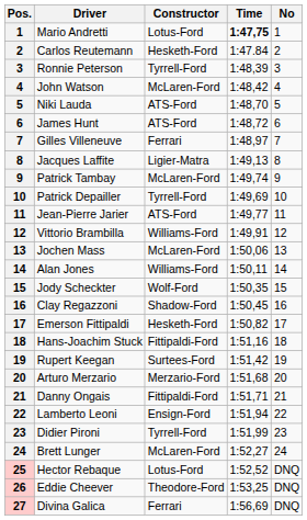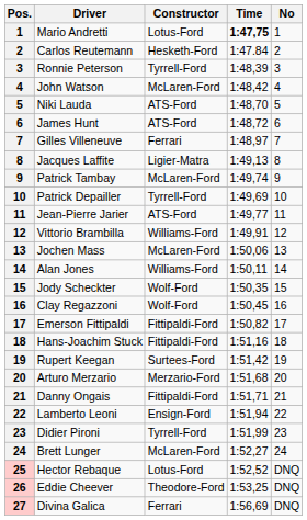 <table class="wikitable sortable" style="font-size:95%;">
 <tr>
 <th>Pos.</th>
 <th>Driver</th>
 <th>Constructor</th>
 <th>Time</th>
 <th>No</th>
 </tr>
 <tr>
 <th>1</th>
 <td>Mario Andretti</td>
 <td>Lotus-Ford</td>
 <td><strong>1:47,75</strong></td>
 <td>1</td>
 </tr>
 <tr>
 <th>2</th>
 <td>Carlos Reutemann</td>
 <td>Hesketh-Ford</td>
 <td>1:47.84</td>
 <td>2</td>
 </tr>
 <tr>
 <th>3</th>
 <td>Ronnie Peterson</td>
 <td>Tyrrell-Ford</td>
 <td>1:48,39</td>
 <td>3</td>
 </tr>
 <tr>
 <th>4</th>
 <td>John Watson</td>
 <td>McLaren-Ford</td>
 <td>1:48,42</td>
 <td>4</td>
 </tr>
 <tr>
 <th>5</th>
 <td>Niki Lauda</td>
 <td>ATS-Ford</td>
 <td>1:48,70</td>
 <td>5</td>
 </tr>
 <tr>
 <th>6</th>
 <td>James Hunt</td>
 <td>ATS-Ford</td>
 <td>1:48,72</td>
 <td>6</td>
 </tr>
 <tr>
 <th>7</th>
 <td>Gilles Villeneuve</td>
 <td>Ferrari</td>
 <td>1:48,97</td>
 <td>7</td>
 </tr>
 <tr>
 <th>8</th>
 <td>Jacques Laffite</td>
 <td>Ligier-Matra</td>
 <td>1:49,13</td>
 <td>8</td>
 </tr>
 <tr>
 <th>9</th>
 <td>Patrick Tambay</td>
 <td>McLaren-Ford</td>
 <td>1:49,74</td>
 <td>9</td>
 </tr>
 <tr>
 <th>10</th>
 <td>Patrick Depailler</td>
 <td>Tyrrell-Ford</td>
 <td>1:49,69</td>
 <td>10</td>
 </tr>
 <tr>
 <th>11</th>
 <td>Jean-Pierre Jarier</td>
 <td>ATS-Ford</td>
 <td>1:49,77</td>
 <td>11</td>
 </tr>
 <tr>
 <th>12</th>
 <td>Vittorio Brambilla</td>
 <td>Williams-Ford</td>
 <td>1:49,91</td>
 <td>12</td>
 </tr>
 <tr>
 <th>13</th>
 <td>Jochen Mass</td>
 <td>McLaren-Ford</td>
 <td>1:50,06</td>
 <td>13</td>
 </tr>
 <tr>
 <th>14</th>
 <td>Alan Jones</td>
 <td>Williams-Ford</td>
 <td>1:50,11</td>
 <td>14</td>
 </tr>
 <tr>
 <th>15</th>
 <td>Jody Scheckter</td>
 <td>Wolf-Ford</td>
 <td>1:50,35</td>
 <td>15</td>
 </tr>
 <tr>
 <th>16</th>
 <td>Clay Regazzoni</td>
-<td>Shadow-Ford</td>
+<td>Wolf-Ford</td>
 <td>1:50,45</td>
 <td>16</td>
 </tr>
 <tr>
 <th>17</th>
 <td>Emerson Fittipaldi</td>
-<td>Hesketh-Ford</td>
+<td>Fittipaldi-Ford</td>
 <td>1:50,82</td>
 <td>17</td>
 </tr>
 <tr>
 <th>18</th>
 <td>Hans-Joachim Stuck</td>
 <td>Fittipaldi-Ford</td>
 <td>1:51,16</td>
 <td>18</td>
 </tr>
 <tr>
 <th>19</th>
 <td>Rupert Keegan</td>
 <td>Surtees-Ford</td>
 <td>1:51,42</td>
 <td>19</td>
 </tr>
 <tr>
 <th>20</th>
 <td>Arturo Merzario</td>
 <td>Merzario-Ford</td>
 <td>1:51,68</td>
 <td>20</td>
 </tr>
 <tr>
 <th>21</th>
 <td>Danny Ongais</td>
 <td>Fittipaldi-Ford</td>
 <td>1:51,71</td>
 <td>21</td>
 </tr>
 <tr>
 <th>22</th>
 <td>Lamberto Leoni</td>
 <td>Ensign-Ford</td>
 <td>1:51,94</td>
 <td>22</td>
 </tr>
 <tr>
 <th>23</th>
 <td>Didier Pironi</td>
 <td>Tyrrell-Ford</td>
 <td>1:51,99</td>
 <td>23</td>
 </tr>
 <tr>
 <th>24</th>
 <td>Brett Lunger</td>
 <td>McLaren-Ford</td>
 <td>1:52,27</td>
 <td>24</td>
 </tr>
 <tr>
 <th style="background:#ffcccc;">25</th>
 <td>Hector Rebaque</td>
 <td>Lotus-Ford</td>
 <td>1:52,52</td>
 <td>DNQ</td>
 </tr>
 <tr>
 <th style="background:#ffcccc;">26</th>
 <td>Eddie Cheever</td>
 <td>Theodore-Ford</td>
 <td>1:53,25</td>
 <td>DNQ</td>
 </tr>
 <tr>
 <th style="background:#ffcccc;">27</th>
 <td>Divina Galica</td>
 <td>Ferrari</td>
 <td>1:56,69</td>
 <td>DNQ</td>
 </tr>
 </table>
